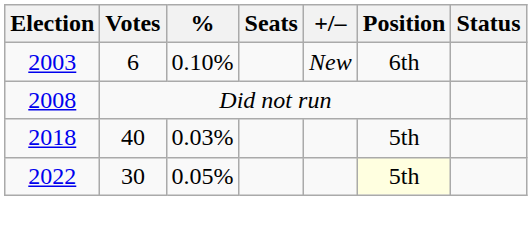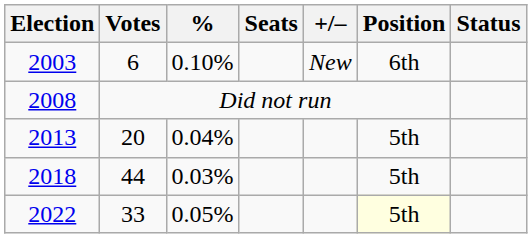 <table class="wikitable" style="text-align:center">
 <tr>
 <th>Election</th>
 <th>Votes</th>
 <th>%</th>
 <th>Seats</th>
 <th>+/–</th>
 <th>Position</th>
 <th>Status</th>
 </tr>
 <tr>
 <td><a href='#'>2003</a></td>
 <td>6</td>
 <td>0.10%</td>
 <td></td>
 <td><em>New</em></td>
 <td>6th</td>
 <td></td>
 </tr>
 <tr>
 <td><a href='#'>2008</a></td>
 <td colspan=5><em>Did not run</em></td>
 <td></td>
 </tr>
 <tr>
+<td><a href='#'>2013</a></td>
+<td>20</td>
+<td>0.04%</td>
+<td></td>
+<td></td>
+<td> 5th</td>
+<td></td>
+</tr>
+<tr>
 <td><a href='#'>2018</a></td>
-<td>40</td>
+<td>44</td>
 <td>0.03%</td>
 <td></td>
 <td></td>
 <td> 5th</td>
 <td></td>
 </tr>
 <tr>
 <td><a href='#'>2022</a></td>
-<td>30</td>
+<td>33</td>
 <td>0.05%</td>
 <td></td>
 <td></td>
 <td style="background: lightyellow;"> 5th</td>
 <td></td>
 </tr>
 </table>
